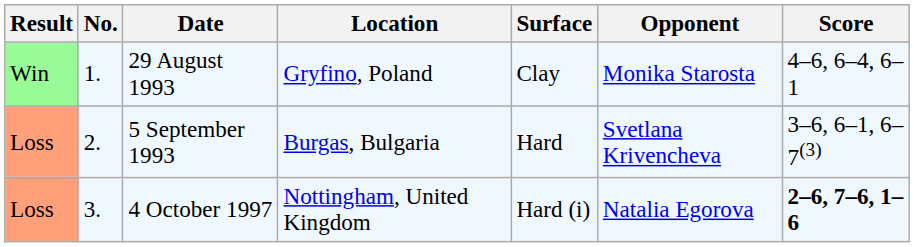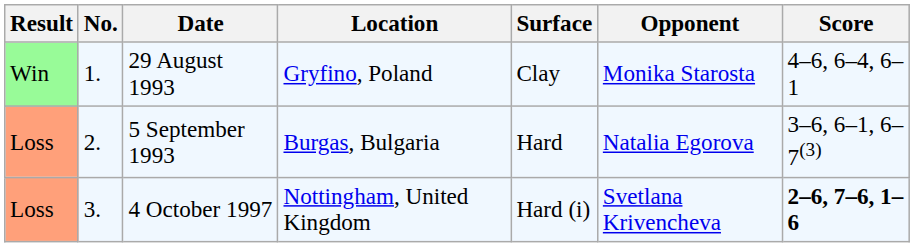 <table class="sortable wikitable" style="font-size:97%;">
 <tr>
 <th>Result</th>
 <th>No.</th>
 <th>Date</th>
 <th>Location</th>
 <th>Surface</th>
 <th>Opponent</th>
 <th>Score</th>
 </tr>
 <tr style="background:#f0f8ff;">
 <td style="background:#98fb98;">Win</td>
 <td>1.</td>
 <td>29 August 1993</td>
 <td><a href='#'>Gryfino</a>, Poland</td>
 <td>Clay</td>
 <td> <a href='#'>Monika Starosta</a></td>
 <td>4–6, 6–4, 6–1</td>
 </tr>
 <tr bgcolor=f0f8ff>
 <td style="background:#ffa07a;">Loss</td>
 <td>2.</td>
 <td>5 September 1993</td>
 <td><a href='#'>Burgas</a>, Bulgaria</td>
 <td>Hard</td>
-<td> <a href='#'>Svetlana Krivencheva</a></td>
+<td> <a href='#'>Natalia Egorova</a></td>
 <td>3–6, 6–1, 6–7<sup>(3)</sup></td>
 </tr>
 <tr style="background:#f0f8ff;">
 <td style="background:#ffa07a;">Loss</td>
 <td>3.</td>
 <td>4 October 1997</td>
 <td><a href='#'>Nottingham</a>, United Kingdom</td>
 <td>Hard (i)</td>
-<td> <a href='#'>Natalia Egorova</a></td>
+<td> <a href='#'>Svetlana Krivencheva</a></td>
 <td><strong>2–6, 7–6, 1–6</strong></td>
 </tr>
 </table>
